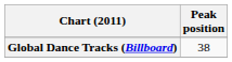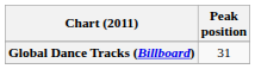 <table class="wikitable sortable plainrowheaders" style="text-align:center">
 <tr>
 <th scope="col">Chart (2011)</th>
 <th scope="col">Peak<br> position</th>
 </tr>
 <tr>
 </tr>
 <tr>
 </tr>
 <tr>
 </tr>
 <tr>
 </tr>
 <tr>
 <th scope="row">Global Dance Tracks (<em><a href='#'>Billboard</a></em>)</th>
-<td>38</td>
+<td>31</td>
 </tr>
 <tr>
 </tr>
 <tr>
 </tr>
 <tr>
 </tr>
 </table>
